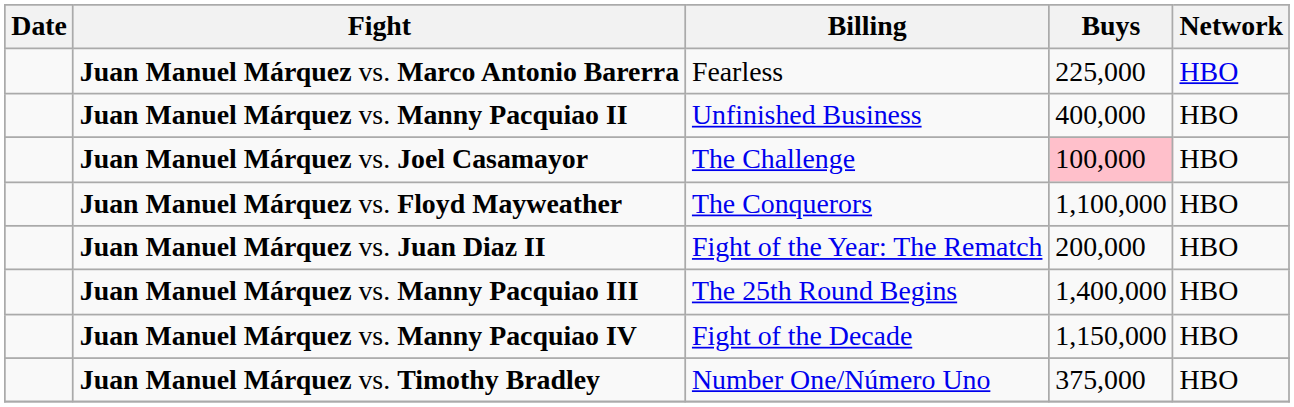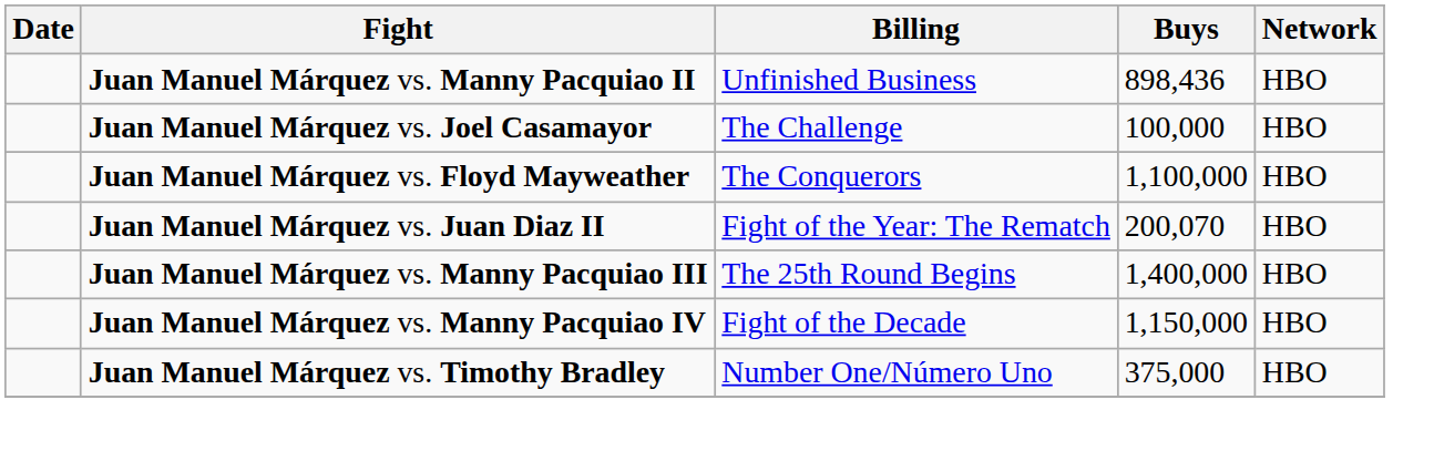 <table class="wikitable">
 <tr>
 <th>Date</th>
 <th>Fight</th>
 <th>Billing</th>
 <th>Buys</th>
 <th>Network</th>
 </tr>
 <tr>
 <td></td>
-<td><strong>Juan Manuel Márquez</strong> vs. <strong>Marco Antonio Barerra</strong></td>
-<td>Fearless</td>
-<td>225,000</td>
-<td><a href='#'>HBO</a></td>
-</tr>
-<tr>
-<td></td>
 <td><strong>Juan Manuel Márquez</strong> vs. <strong>Manny Pacquiao</strong> <strong>II</strong></td>
 <td><a href='#'>Unfinished Business</a></td>
-<td>400,000</td>
+<td>898,436</td>
 <td>HBO</td>
 </tr>
 <tr>
 <td></td>
 <td><strong>Juan Manuel Márquez</strong> vs. <strong>Joel Casamayor</strong></td>
 <td><a href='#'>The Challenge</a></td>
-<td style="background: pink;">100,000</td>
+<td>100,000</td>
 <td>HBO</td>
 </tr>
 <tr>
 <td></td>
 <td><strong>Juan Manuel Márquez</strong> vs. <strong>Floyd Mayweather</strong></td>
 <td><a href='#'>The Conquerors</a></td>
 <td>1,100,000</td>
 <td>HBO</td>
 </tr>
 <tr>
 <td></td>
 <td><strong>Juan Manuel Márquez</strong> vs. <strong>Juan Diaz</strong> <strong>II</strong></td>
 <td><a href='#'>Fight of the Year: The Rematch</a></td>
-<td>200,000</td>
+<td>200,070</td>
 <td>HBO</td>
 </tr>
 <tr>
 <td></td>
 <td><strong>Juan Manuel Márquez</strong> vs. <strong>Manny Pacquiao</strong> <strong>III</strong></td>
 <td><a href='#'>The 25th Round Begins</a></td>
 <td>1,400,000</td>
 <td>HBO</td>
 </tr>
 <tr>
 <td></td>
 <td><strong>Juan Manuel Márquez</strong> vs. <strong>Manny Pacquiao</strong> <strong>IV</strong></td>
 <td><a href='#'>Fight of the Decade</a></td>
 <td>1,150,000</td>
 <td>HBO</td>
 </tr>
 <tr>
 <td></td>
 <td><strong>Juan Manuel Márquez</strong> vs. <strong>Timothy Bradley</strong></td>
 <td><a href='#'>Number One/Número Uno</a></td>
 <td>375,000</td>
 <td>HBO</td>
 </tr>
 <tr>
 </tr>
 </table>
